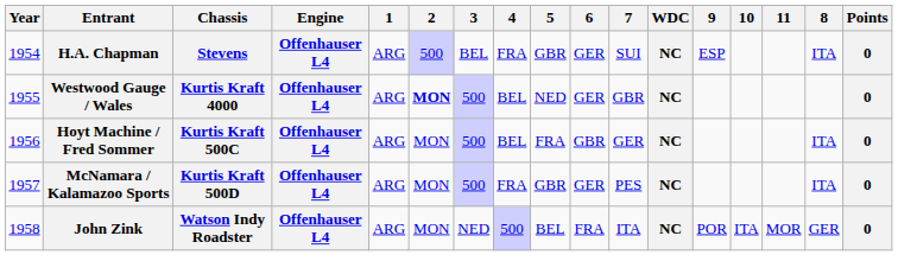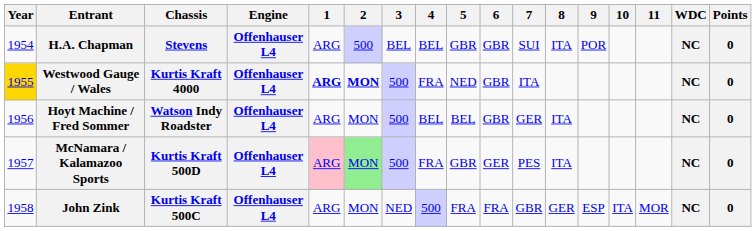 <table class="wikitable" style="text-align:center; font-size:95%">
 <tr>
 <th>Year</th>
 <th>Entrant</th>
 <th>Chassis</th>
 <th>Engine</th>
 <th>1</th>
 <th>2</th>
 <th>3</th>
 <th>4</th>
 <th>5</th>
 <th>6</th>
 <th>7</th>
-<th>WDC</th>
+<th>8</th>
 <th>9</th>
 <th>10</th>
 <th>11</th>
-<th>8</th>
+<th>WDC</th>
 <th>Points</th>
 </tr>
 <tr>
 <td><a href='#'>1954</a></td>
 <th>H.A. Chapman</th>
 <th><a href='#'>Stevens</a></th>
 <th><a href='#'>Offenhauser</a> <a href='#'>L4</a></th>
 <td><a href='#'>ARG</a><br></td>
 <td style="background:#cfcfff;"><a href='#'>500</a><br></td>
 <td><a href='#'>BEL</a><br></td>
-<td><a href='#'>FRA</a><br></td>
+<td><a href='#'>BEL</a><br></td>
 <td><a href='#'>GBR</a><br></td>
-<td><a href='#'>GER</a><br></td>
+<td><a href='#'>GBR</a><br></td>
 <td><a href='#'>SUI</a><br></td>
-<th>NC</th>
-<td><a href='#'>ESP</a><br></td>
+<td><a href='#'>ITA</a><br></td>
+<td><a href='#'>POR</a><br></td>
 <td></td>
 <td></td>
-<td><a href='#'>ITA</a><br></td>
+<th>NC</th>
 <th>0</th>
 </tr>
 <tr>
-<td><a href='#'>1955</a></td>
+<td style="background: gold;"><a href='#'>1955</a></td>
 <th>Westwood Gauge / Wales</th>
 <th><a href='#'>Kurtis Kraft</a> 4000</th>
 <th><a href='#'>Offenhauser</a> <a href='#'>L4</a></th>
-<td><a href='#'>ARG</a><br></td>
+<td><strong><a href='#'>ARG</a><br></strong></td>
 <td><strong><a href='#'>MON</a><br></strong></td>
 <td style="background:#cfcfff;"><a href='#'>500</a><br></td>
-<td><a href='#'>BEL</a><br></td>
+<td><a href='#'>FRA</a><br></td>
 <td><a href='#'>NED</a><br></td>
-<td><a href='#'>GER</a><br></td>
 <td><a href='#'>GBR</a><br></td>
-<th>NC</th>
+<td><a href='#'>ITA</a><br></td>
 <td></td>
 <td></td>
 <td></td>
 <td></td>
+<th>NC</th>
 <th>0</th>
 </tr>
 <tr>
 <td><a href='#'>1956</a></td>
 <th>Hoyt Machine / Fred Sommer</th>
-<th><a href='#'>Kurtis Kraft</a> 500C</th>
+<th><a href='#'>Watson</a> Indy Roadster</th>
 <th><a href='#'>Offenhauser</a> <a href='#'>L4</a></th>
 <td><a href='#'>ARG</a><br></td>
 <td><a href='#'>MON</a><br></td>
 <td style="background:#cfcfff;"><a href='#'>500</a><br></td>
 <td><a href='#'>BEL</a><br></td>
-<td><a href='#'>FRA</a><br></td>
+<td><a href='#'>BEL</a><br></td>
 <td><a href='#'>GBR</a><br></td>
 <td><a href='#'>GER</a><br></td>
-<th>NC</th>
+<td><a href='#'>ITA</a><br></td>
 <td></td>
 <td></td>
 <td></td>
-<td><a href='#'>ITA</a><br></td>
+<th>NC</th>
 <th>0</th>
 </tr>
 <tr>
 <td><a href='#'>1957</a></td>
 <th>McNamara / Kalamazoo Sports</th>
 <th><a href='#'>Kurtis Kraft</a> 500D</th>
 <th><a href='#'>Offenhauser</a> <a href='#'>L4</a></th>
-<td><a href='#'>ARG</a><br></td>
-<td><a href='#'>MON</a><br></td>
+<td style="background: pink;"><a href='#'>ARG</a><br></td>
+<td style="background: lightgreen;"><a href='#'>MON</a><br></td>
 <td style="background:#cfcfff;"><a href='#'>500</a><br></td>
 <td><a href='#'>FRA</a><br></td>
 <td><a href='#'>GBR</a><br></td>
 <td><a href='#'>GER</a><br></td>
 <td><a href='#'>PES</a><br></td>
-<th>NC</th>
+<td><a href='#'>ITA</a><br></td>
 <td></td>
 <td></td>
 <td></td>
-<td><a href='#'>ITA</a><br></td>
+<th>NC</th>
 <th>0</th>
 </tr>
 <tr>
 <td><a href='#'>1958</a></td>
 <th>John Zink</th>
-<th><a href='#'>Watson</a> Indy Roadster</th>
+<th><a href='#'>Kurtis Kraft</a> 500C</th>
 <th><a href='#'>Offenhauser</a> <a href='#'>L4</a></th>
 <td><a href='#'>ARG</a><br></td>
 <td><a href='#'>MON</a><br></td>
 <td><a href='#'>NED</a><br></td>
 <td style="background:#cfcfff;"><a href='#'>500</a><br></td>
-<td><a href='#'>BEL</a><br></td>
 <td><a href='#'>FRA</a><br></td>
-<td><a href='#'>ITA</a><br></td>
-<th>NC</th>
-<td><a href='#'>POR</a><br></td>
+<td><a href='#'>FRA</a><br></td>
+<td><a href='#'>GBR</a><br></td>
+<td><a href='#'>GER</a><br></td>
+<td><a href='#'>ESP</a><br></td>
 <td><a href='#'>ITA</a><br></td>
 <td><a href='#'>MOR</a><br></td>
-<td><a href='#'>GER</a><br></td>
+<th>NC</th>
 <th>0</th>
 </tr>
 </table>
